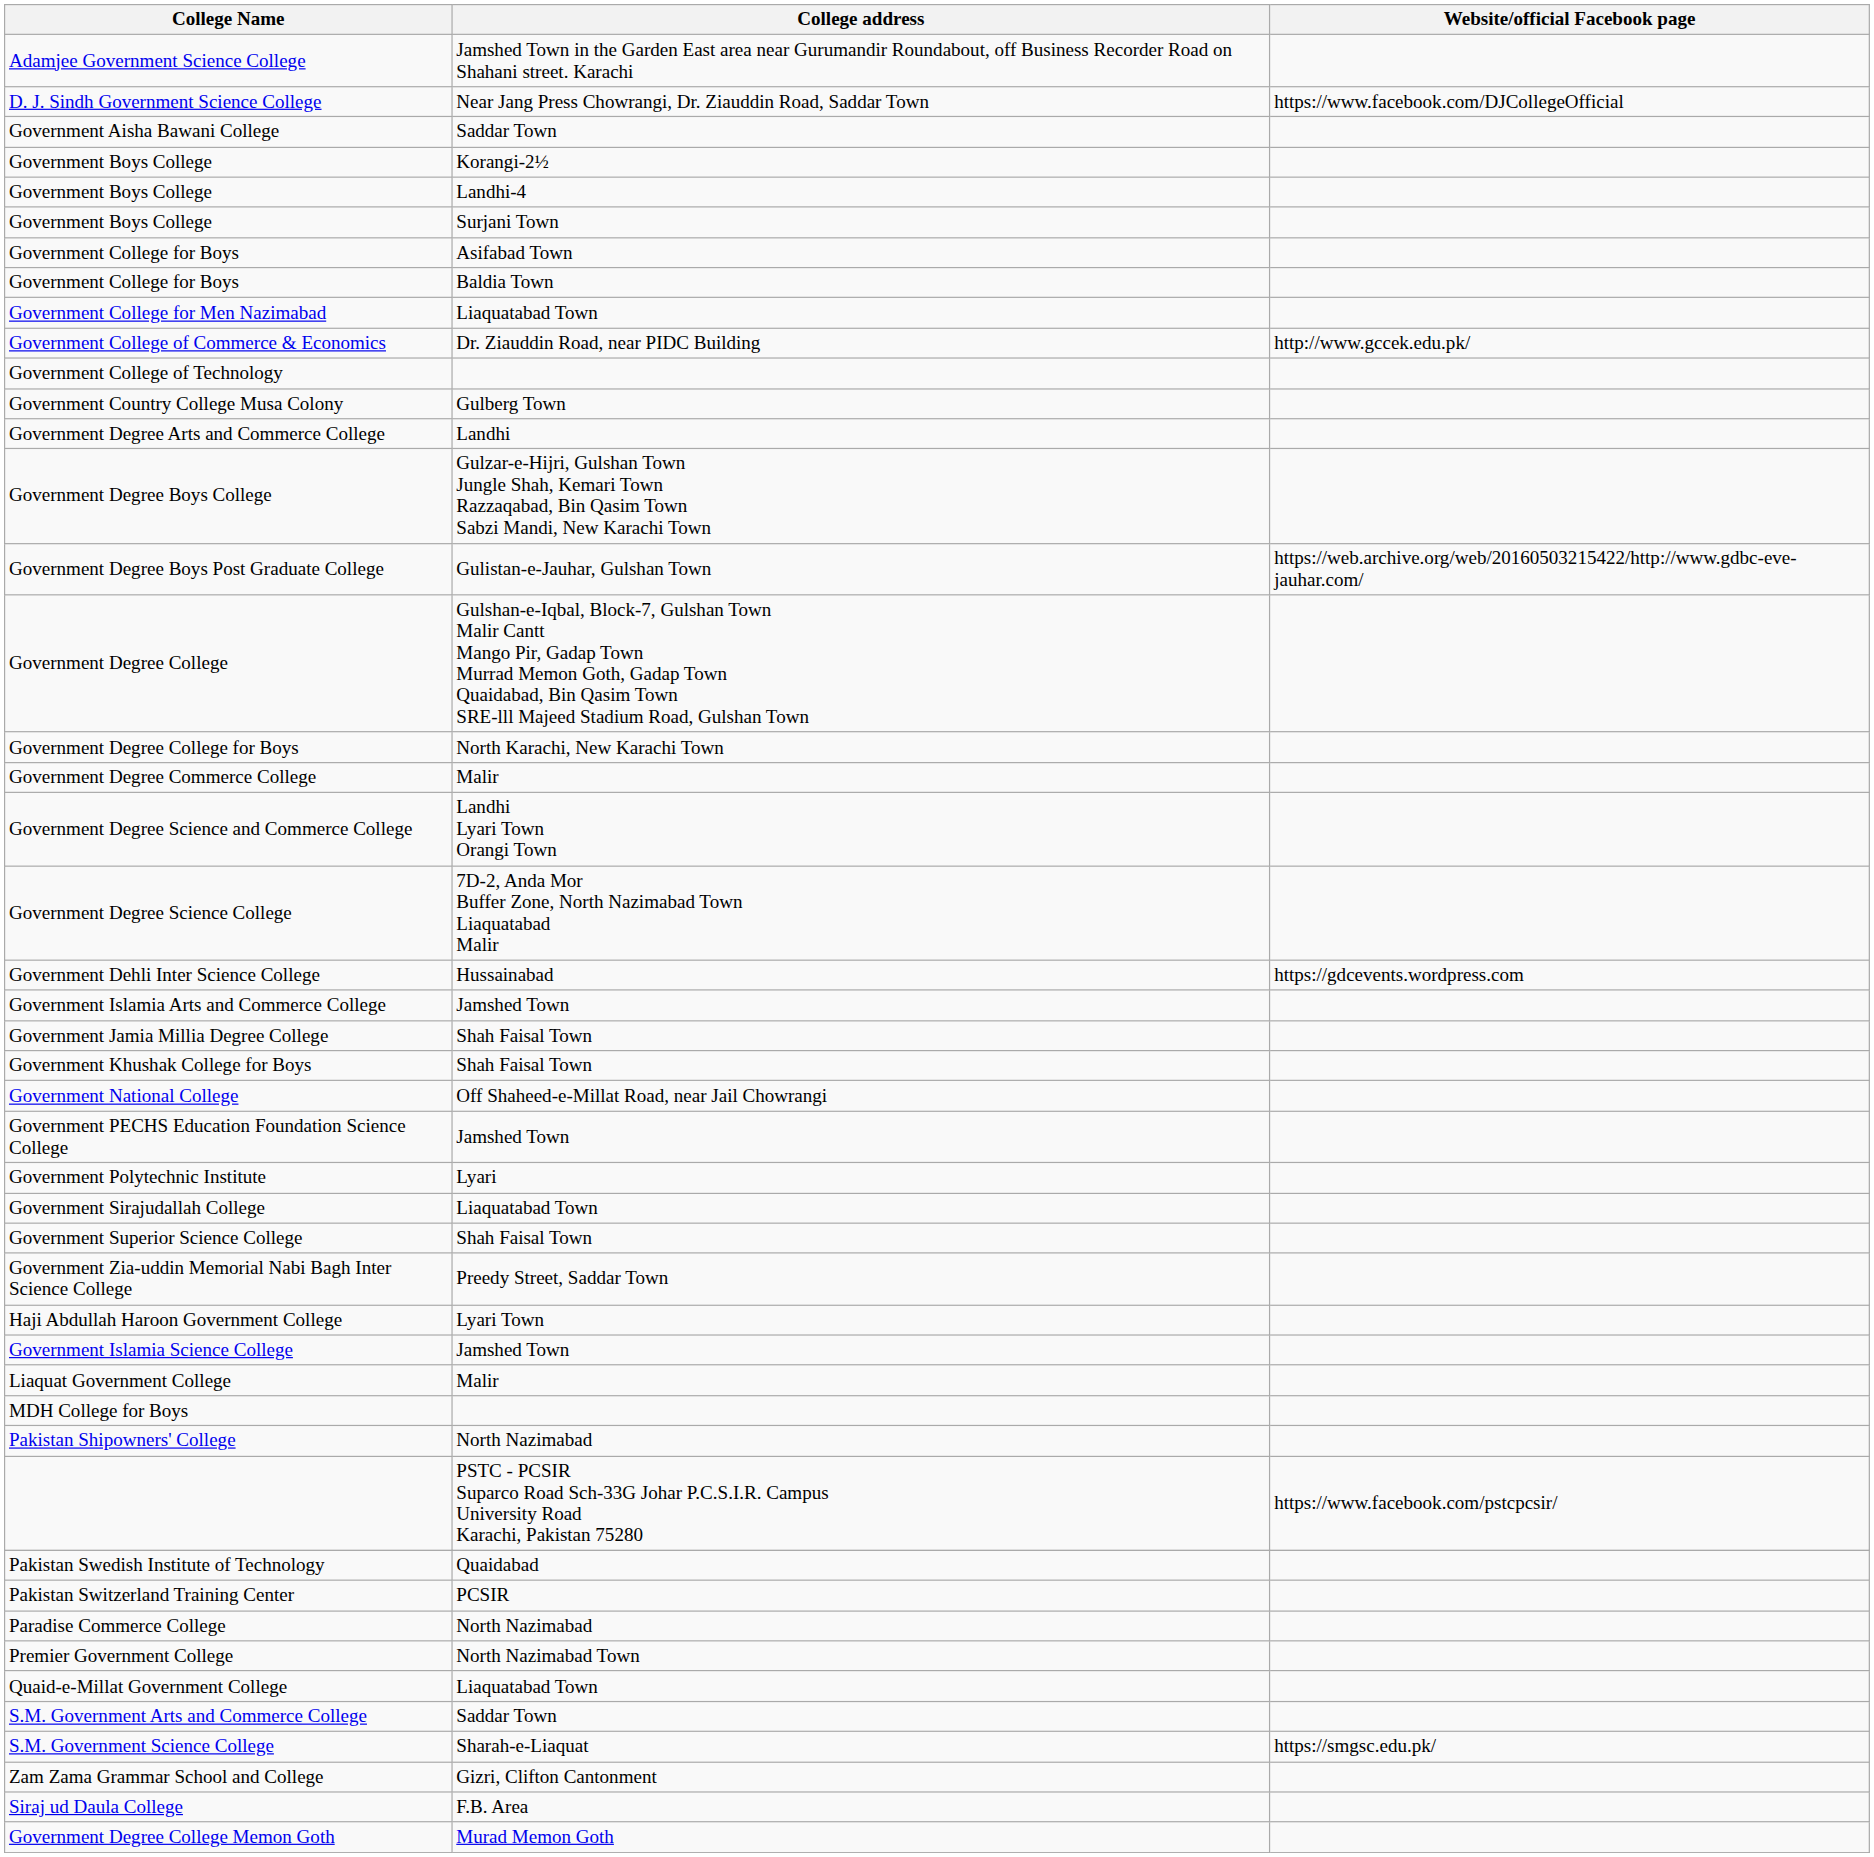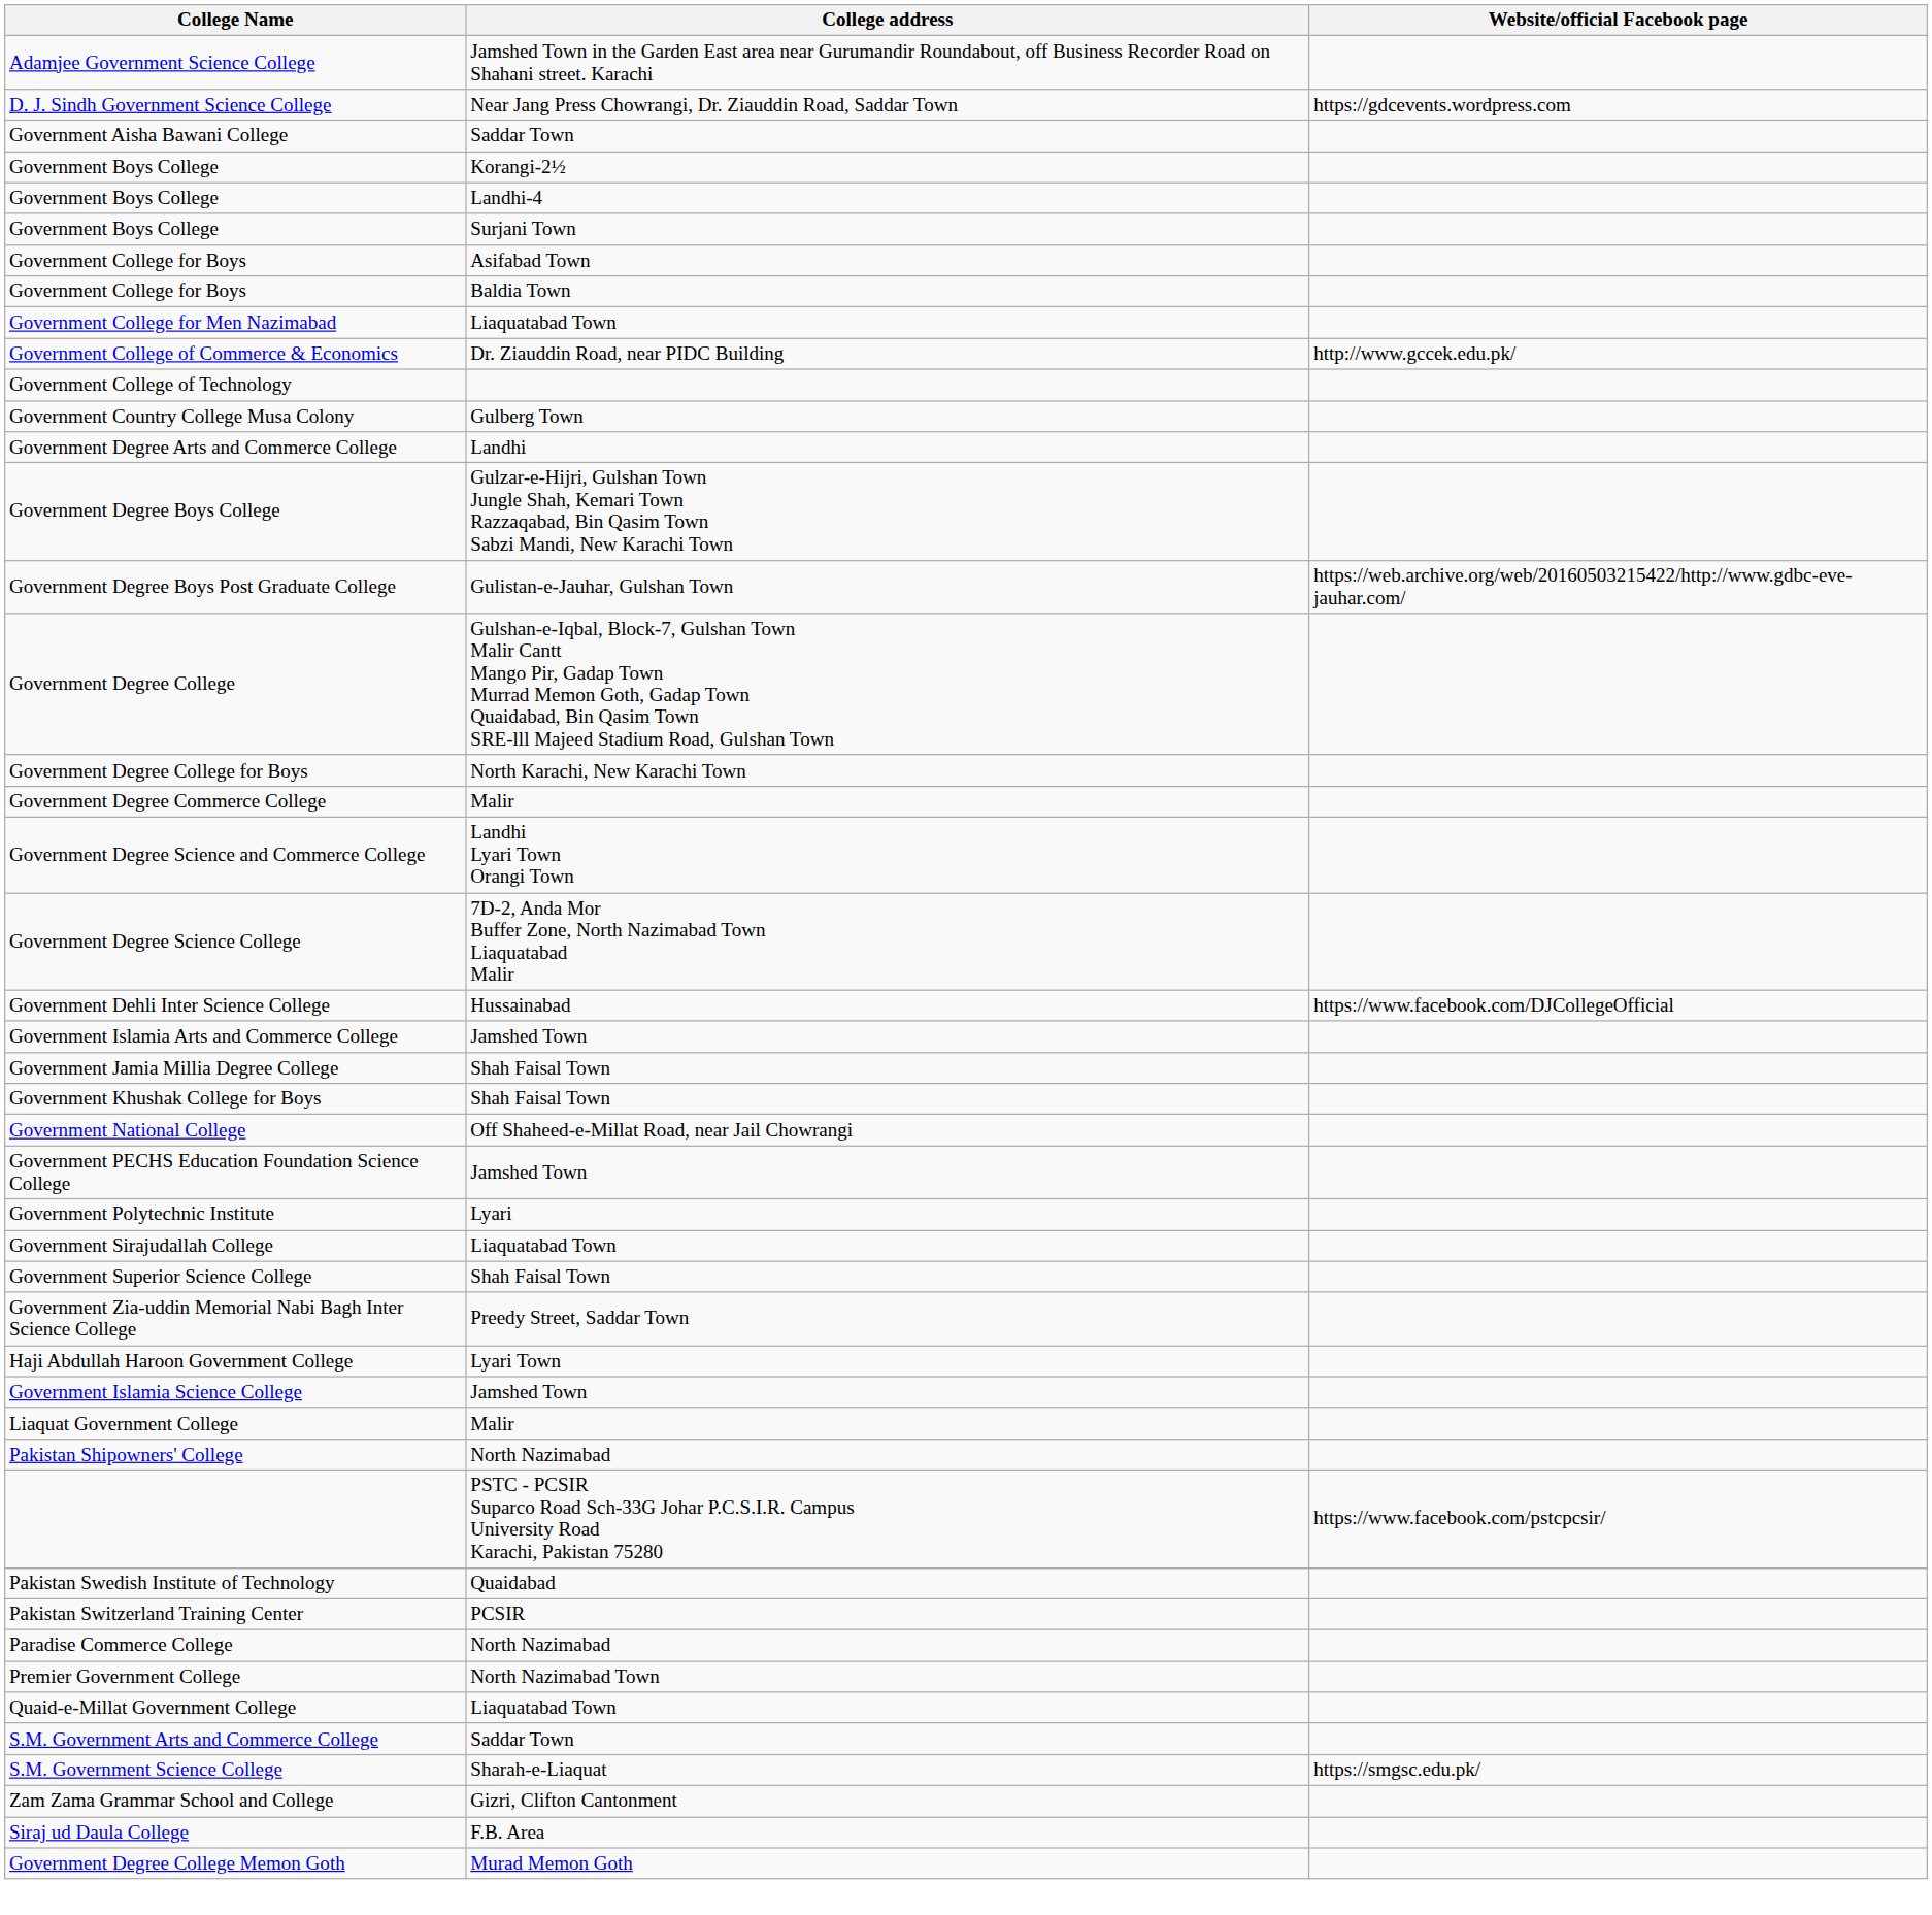 <table class="wikitable">
 <tr>
 <th>College Name</th>
 <th>College address</th>
 <th>Website/official Facebook page</th>
 </tr>
 <tr>
 <td><a href='#'>Adamjee Government Science College</a></td>
 <td>Jamshed Town in the Garden East area near Gurumandir Roundabout, off Business Recorder Road on Shahani street. Karachi</td>
 <td></td>
 </tr>
 <tr>
 <td><a href='#'>D. J. Sindh Government Science College</a></td>
 <td>Near Jang Press Chowrangi, Dr. Ziauddin Road, Saddar Town</td>
-<td>https://www.facebook.com/DJCollegeOfficial</td>
+<td>https://gdcevents.wordpress.com</td>
 </tr>
 <tr>
 <td>Government Aisha Bawani College</td>
 <td>Saddar Town</td>
 <td></td>
 </tr>
 <tr>
 <td>Government Boys College</td>
 <td>Korangi-2½</td>
 <td></td>
 </tr>
 <tr>
 <td>Government Boys College</td>
 <td>Landhi-4</td>
 <td></td>
 </tr>
 <tr ALTAF KALIA MQM  BOYS COLLEGE|| 90 AZIZABAD||>
 <td>Government Boys College</td>
 <td>Surjani Town</td>
 <td></td>
 </tr>
 <tr>
 <td>Government College for Boys</td>
 <td>Asifabad Town</td>
 <td></td>
 </tr>
 <tr>
 <td>Government College for Boys</td>
 <td>Baldia Town</td>
 <td></td>
 </tr>
 <tr>
 <td><a href='#'>Government College for Men Nazimabad</a></td>
 <td>Liaquatabad Town</td>
 <td></td>
 </tr>
 <tr>
 <td><a href='#'>Government College of Commerce & Economics</a></td>
 <td>Dr. Ziauddin Road, near PIDC Building</td>
 <td>http://www.gccek.edu.pk/</td>
 </tr>
 <tr>
 <td>Government College of Technology</td>
 <td></td>
 <td></td>
 </tr>
 <tr yftgfhgv>
 <td>Government Country College Musa Colony</td>
 <td>Gulberg Town</td>
 <td></td>
 </tr>
 <tr>
 <td>Government Degree Arts and Commerce College</td>
 <td>Landhi</td>
 <td></td>
 </tr>
 <tr>
 <td>Government Degree Boys College</td>
 <td>Gulzar-e-Hijri, Gulshan Town<br>Jungle Shah,  Kemari Town<br>Razzaqabad, Bin Qasim Town<br>Sabzi Mandi, New Karachi Town</td>
 <td></td>
 </tr>
 <tr>
 <td>Government Degree Boys Post Graduate College</td>
 <td>Gulistan-e-Jauhar, Gulshan Town</td>
 <td>https://web.archive.org/web/20160503215422/http://www.gdbc-eve-jauhar.com/</td>
 </tr>
 <tr>
 <td>Government Degree College</td>
 <td>Gulshan-e-Iqbal, Block-7, Gulshan Town<br>Malir Cantt<br>Mango Pir, Gadap Town<br>Murrad Memon Goth, Gadap Town<br>Quaidabad, Bin Qasim Town<br>SRE-lll Majeed Stadium Road, Gulshan Town</td>
 <td></td>
 </tr>
 <tr>
 <td>Government Degree College for Boys</td>
 <td>North Karachi, New Karachi Town</td>
 <td></td>
 </tr>
 <tr>
 <td>Government Degree Commerce College</td>
 <td>Malir</td>
 <td></td>
 </tr>
 <tr>
 <td>Government Degree Science and Commerce College</td>
 <td>Landhi<br>Lyari Town<br>Orangi Town</td>
 <td></td>
 </tr>
 <tr>
 <td>Government Degree Science College</td>
 <td>7D-2, Anda Mor<br>Buffer Zone, North Nazimabad Town<br>Liaquatabad<br>Malir</td>
 <td></td>
 </tr>
 <tr>
 <td>Government Dehli Inter Science College</td>
 <td>Hussainabad</td>
-<td>https://gdcevents.wordpress.com</td>
+<td>https://www.facebook.com/DJCollegeOfficial</td>
 </tr>
 <tr>
 <td>Government Islamia Arts and Commerce College</td>
 <td>Jamshed Town</td>
 <td></td>
 </tr>
 <tr>
 <td>Government Jamia Millia Degree College</td>
 <td>Shah Faisal Town</td>
 <td></td>
 </tr>
 <tr>
 <td>Government Khushak College for Boys</td>
 <td>Shah Faisal Town</td>
 <td></td>
 </tr>
 <tr>
 <td><a href='#'>Government National College</a></td>
 <td>Off Shaheed-e-Millat Road, near Jail Chowrangi</td>
 <td></td>
 </tr>
 <tr>
 <td>Government PECHS Education Foundation Science College</td>
 <td>Jamshed Town</td>
 <td></td>
 </tr>
 <tr>
 <td>Government Polytechnic Institute</td>
 <td>Lyari</td>
 <td></td>
 </tr>
 <tr>
 <td>Government Sirajudallah College</td>
 <td>Liaquatabad Town</td>
 <td></td>
 </tr>
 <tr>
 <td>Government Superior Science College</td>
 <td>Shah Faisal Town</td>
 <td></td>
 </tr>
 <tr>
 <td>Government Zia-uddin Memorial Nabi Bagh Inter Science College</td>
 <td>Preedy Street, Saddar Town</td>
 <td></td>
 </tr>
 <tr>
 <td>Haji Abdullah Haroon Government College</td>
 <td>Lyari Town</td>
 <td></td>
 </tr>
 <tr sunny photo>
 <td><a href='#'>Government Islamia Science College</a></td>
 <td>Jamshed Town</td>
 <td></td>
 </tr>
 <tr>
 <td>Liaquat Government College</td>
 <td>Malir</td>
-<td></td>
-</tr>
-<tr>
-<td>MDH College for Boys</td>
-<td></td>
 <td></td>
 </tr>
 <tr>
 <td><a href='#'>Pakistan Shipowners' College</a></td>
 <td>North Nazimabad</td>
 <td></td>
 </tr>
 <tr>
 <td></td>
 <td>PSTC - PCSIR<br>Suparco Road Sch-33G Johar P.C.S.I.R. Campus<br> University Road<br>Karachi, Pakistan 75280</td>
 <td>https://www.facebook.com/pstcpcsir/</td>
 </tr>
 <tr>
 </tr>
 <tr>
 <td>Pakistan Swedish Institute of Technology</td>
 <td>Quaidabad</td>
 <td></td>
 </tr>
 <tr>
 <td>Pakistan Switzerland Training Center</td>
 <td>PCSIR</td>
 <td></td>
 </tr>
 <tr>
 <td>Paradise Commerce College</td>
 <td>North Nazimabad</td>
 <td></td>
 </tr>
 <tr>
 <td>Premier Government College</td>
 <td>North Nazimabad Town</td>
 <td></td>
 </tr>
 <tr>
 <td>Quaid-e-Millat Government College</td>
 <td>Liaquatabad Town</td>
 <td></td>
 </tr>
 <tr>
 <td><a href='#'>S.M. Government Arts and Commerce College</a></td>
 <td>Saddar Town</td>
 <td></td>
 </tr>
 <tr>
 <td><a href='#'>S.M. Government Science College</a></td>
 <td>Sharah-e-Liaquat</td>
 <td>https://smgsc.edu.pk/</td>
 </tr>
 <tr>
 <td>Zam Zama Grammar School and College</td>
 <td>Gizri, Clifton Cantonment</td>
 <td></td>
 </tr>
 <tr>
 <td><a href='#'>Siraj ud Daula College</a></td>
 <td>F.B. Area</td>
 <td></td>
 </tr>
 <tr>
 <td><a href='#'>Government Degree College Memon Goth</a></td>
 <td><a href='#'>Murad Memon Goth</a></td>
 <td></td>
 </tr>
 </table>
